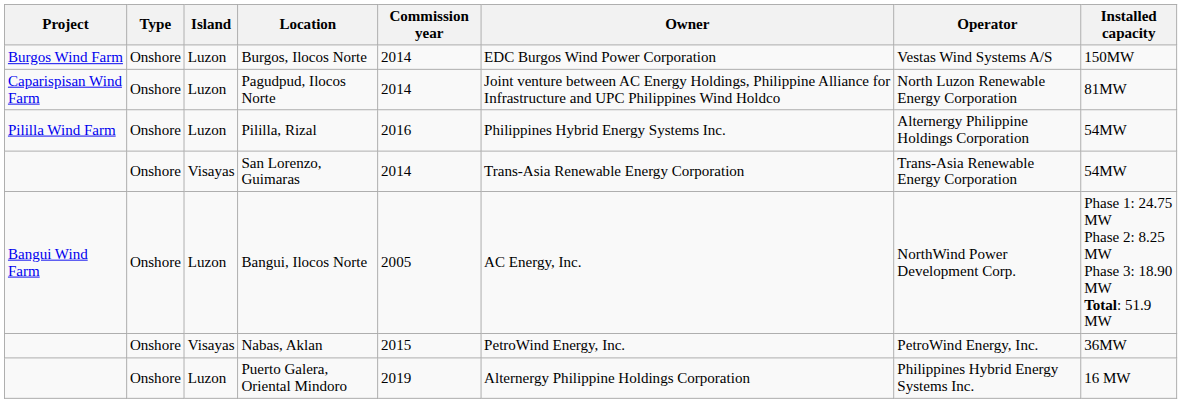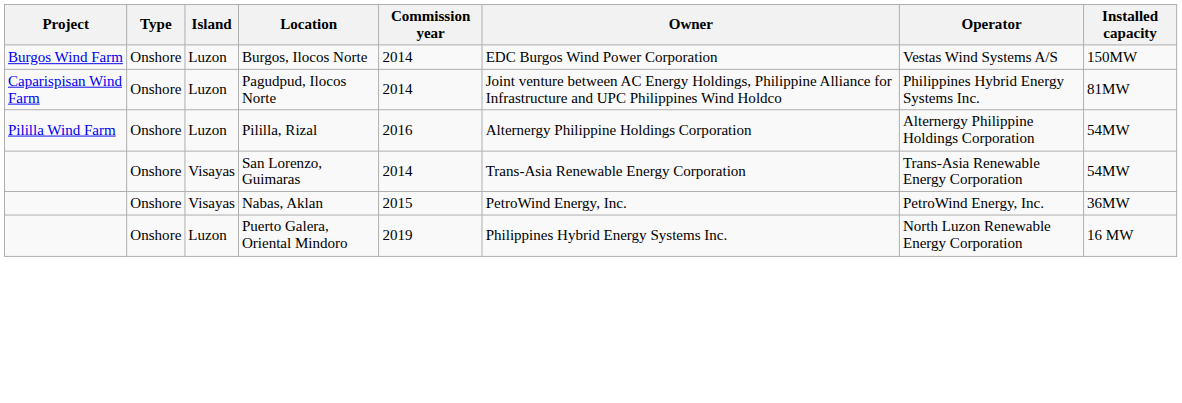 <table class="wikitable">
 <tr>
 <th>Project</th>
 <th>Type</th>
 <th>Island</th>
 <th>Location</th>
 <th>Commission year</th>
 <th>Owner</th>
 <th>Operator</th>
 <th>Installed capacity</th>
 </tr>
 <tr>
 <td><a href='#'>Burgos Wind Farm</a></td>
 <td>Onshore</td>
 <td>Luzon</td>
 <td>Burgos, Ilocos Norte</td>
 <td>2014</td>
 <td>EDC Burgos Wind Power Corporation</td>
 <td>Vestas Wind Systems A/S</td>
 <td>150MW</td>
 </tr>
 <tr>
 <td><a href='#'>Caparispisan Wind Farm</a></td>
 <td>Onshore</td>
 <td>Luzon</td>
 <td>Pagudpud, Ilocos Norte</td>
 <td>2014</td>
 <td>Joint venture between AC Energy Holdings, Philippine Alliance for Infrastructure and UPC Philippines Wind Holdco</td>
-<td>North Luzon Renewable Energy Corporation</td>
+<td>Philippines Hybrid Energy Systems Inc.</td>
 <td>81MW</td>
 </tr>
 <tr>
 <td><a href='#'>Pililla Wind Farm</a></td>
 <td>Onshore</td>
 <td>Luzon</td>
 <td>Pililla, Rizal</td>
 <td>2016</td>
-<td>Philippines Hybrid Energy Systems Inc.</td>
+<td>Alternergy Philippine Holdings Corporation</td>
 <td>Alternergy Philippine Holdings Corporation</td>
 <td>54MW</td>
 </tr>
 <tr>
 <td></td>
 <td>Onshore</td>
 <td>Visayas</td>
 <td>San Lorenzo, Guimaras</td>
 <td>2014</td>
 <td>Trans-Asia Renewable Energy Corporation</td>
 <td>Trans-Asia Renewable Energy Corporation</td>
 <td>54MW</td>
-</tr>
-<tr>
-<td><a href='#'>Bangui Wind Farm</a></td>
-<td>Onshore</td>
-<td>Luzon</td>
-<td>Bangui, Ilocos Norte</td>
-<td>2005</td>
-<td>AC Energy, Inc.</td>
-<td>NorthWind Power Development Corp.</td>
-<td>Phase 1: 24.75 MW<br>Phase 2: 8.25 MW<br>Phase 3: 18.90 MW<br><strong>Total</strong>: 51.9 MW</td>
 </tr>
 <tr>
 <td></td>
 <td>Onshore</td>
 <td>Visayas</td>
 <td>Nabas, Aklan</td>
 <td>2015</td>
 <td>PetroWind Energy, Inc.</td>
 <td>PetroWind Energy, Inc.</td>
 <td>36MW</td>
 </tr>
 <tr>
 <td></td>
 <td>Onshore</td>
 <td>Luzon</td>
 <td>Puerto Galera, Oriental Mindoro</td>
 <td>2019</td>
-<td>Alternergy Philippine Holdings Corporation</td>
 <td>Philippines Hybrid Energy Systems Inc.</td>
+<td>North Luzon Renewable Energy Corporation</td>
 <td>16 MW</td>
 </tr>
 </table>
